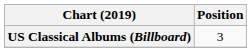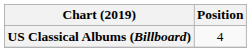 <table class="wikitable plainrowheaders sortable" style="text-align:center">
 <tr>
 <th scope="col">Chart (2019)</th>
 <th scope="col">Position</th>
 </tr>
 <tr>
 <th scope="row">US Classical Albums (<em>Billboard</em>)</th>
-<td>3</td>
+<td>4</td>
 </tr>
 <tr>
 </tr>
 </table>
